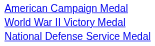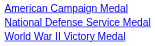 <table>
 <tr>
 <td></td>
 <td><a href='#'>American Campaign Medal</a></td>
 </tr>
 <tr>
 <td></td>
-<td><a href='#'>World War II Victory Medal</a></td>
+<td><a href='#'>National Defense Service Medal</a></td>
 </tr>
 <tr>
 <td></td>
-<td><a href='#'>National Defense Service Medal</a></td>
+<td><a href='#'>World War II Victory Medal</a></td>
 </tr>
 </table>
